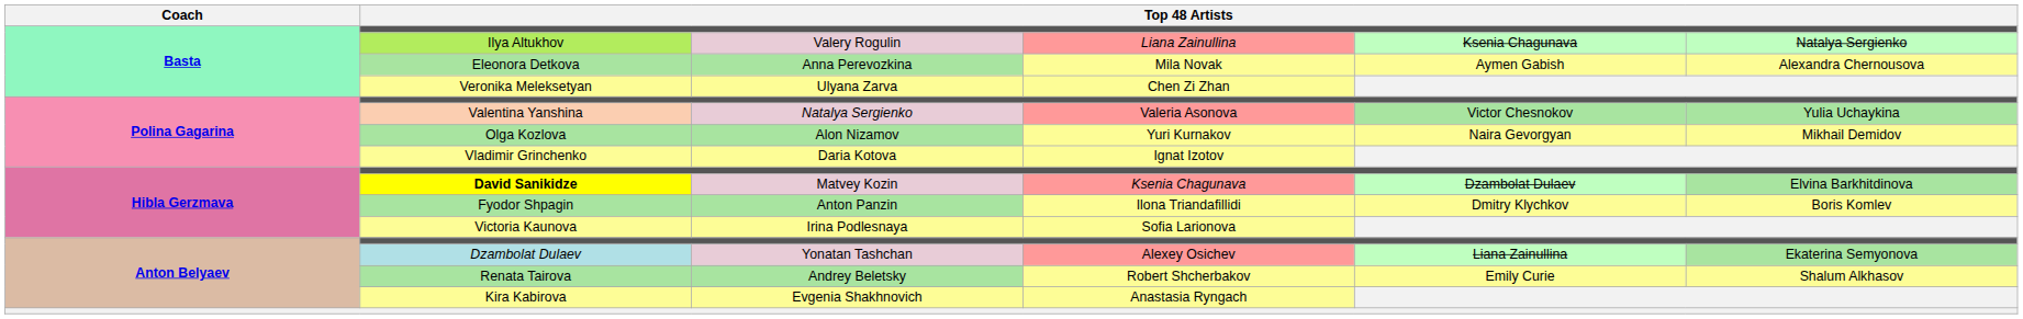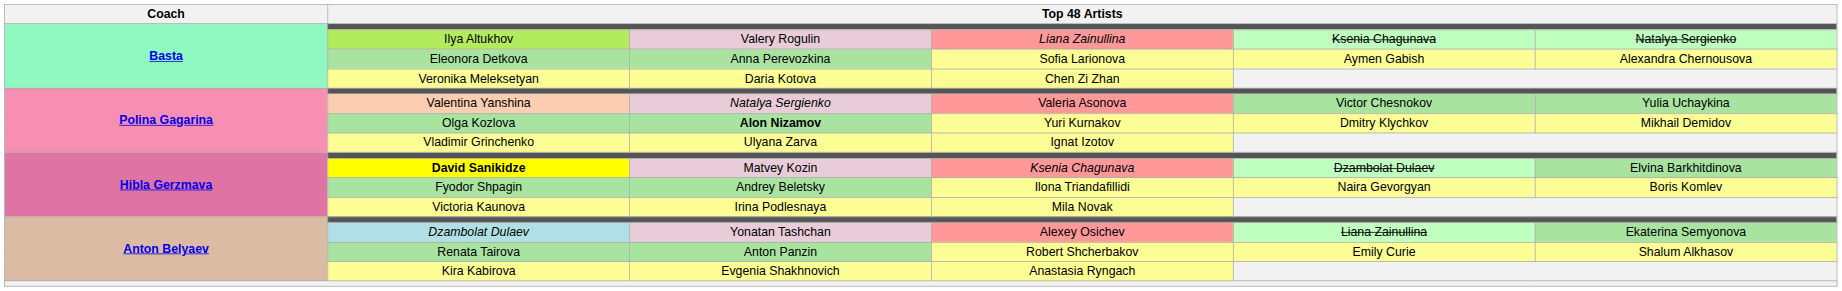 <table class="wikitable" style="text-align:center; width:120%">
 <tr>
 <th scope="col" style="width:15%">Coach</th>
 <th colspan="5" scope="col" style="width:85%">Top 48 Artists</th>
 </tr>
 <tr>
 <th rowspan=4 style="background:#8ff7c0"><a href='#'>Basta</a></th>
 <td colspan="5" style="background:#555"></td>
 </tr>
 <tr>
 <td style="background:#B2EC5D; width:14%">Ilya Altukhov</td>
 <td style="background:#E8CCD7; width:14%">Valery Rogulin</td>
 <td style="background:#FF9999; width:14%"><em>Liana Zainullina</em></td>
 <td style="background:#BFFFC0; width:14%"><s>Ksenia Chagunava</s></td>
 <td style="background:#BFFFC0; width:14%"><s> Natalya Sergienko</s></td>
 </tr>
 <tr>
 <td style="background:#A8E4A0">Eleonora Detkova</td>
 <td style="background:#A8E4A0">Anna Perevozkina</td>
-<td style="background:#FDFD96">Mila Novak</td>
+<td style="background:#FDFD96">Sofia Larionova</td>
 <td style="background:#FDFD96">Aymen Gabish</td>
 <td style="background:#FDFD96">Alexandra Chernousova</td>
 </tr>
 <tr>
 <td style="background:#FDFD96">Veronika Meleksetyan</td>
-<td style="background:#FDFD96">Ulyana Zarva</td>
+<td style="background:#FDFD96">Daria Kotova</td>
 <td style="background:#FDFD96">Chen Zi Zhan</td>
 <th colspan="2"></th>
 </tr>
 <tr>
 <th rowspan=4 style="background:#f78fb2;"><a href='#'>Polina Gagarina</a></th>
 <td colspan="5" style="background:#555"></td>
 </tr>
 <tr>
 <td style="background:#FBCEB1">Valentina Yanshina</td>
 <td style="background:#E8CCD7"><em>Natalya Sergienko</em></td>
 <td style="background:#FF9999">Valeria Asonova</td>
 <td style="background:#A8E4A0">Victor Chesnokov</td>
 <td style="background:#A8E4A0">Yulia Uchaykina</td>
 </tr>
 <tr>
 <td style="background:#A8E4A0">Olga Kozlova</td>
-<td style="background:#A8E4A0">Alon Nizamov</td>
+<td style="background:#A8E4A0"><strong>Alon Nizamov</strong></td>
 <td style="background:#FDFD96">Yuri Kurnakov</td>
-<td style="background:#FDFD96">Naira Gevorgyan</td>
+<td style="background:#FDFD96">Dmitry Klychkov</td>
 <td style="background:#FDFD96">Mikhail Demidov</td>
 </tr>
 <tr>
 <td style="background:#FDFD96">Vladimir Grinchenko</td>
-<td style="background:#FDFD96">Daria Kotova</td>
+<td style="background:#FDFD96">Ulyana Zarva</td>
 <td style="background:#FDFD96">Ignat Izotov</td>
 <th colspan="2"></th>
 </tr>
 <tr>
 <th rowspan=4 style="background:#df74a4"><a href='#'>Hibla Gerzmava</a></th>
 <td colspan="5" style="background:#555"></td>
 </tr>
 <tr>
 <td style="background:yellow"><strong>David Sanikidze</strong></td>
 <td style="background:#E8CCD7">Matvey Kozin</td>
 <td style="background:#FF9999"><em>Ksenia Chagunava</em></td>
 <td style="background:#BFFFC0"><s>Dzambolat Dulaev</s></td>
 <td style="background:#A8E4A0">Elvina Barkhitdinova</td>
 </tr>
 <tr>
 <td style="background:#A8E4A0">Fyodor Shpagin</td>
-<td style="background:#A8E4A0">Anton Panzin</td>
+<td style="background:#A8E4A0">Andrey Beletsky</td>
 <td style="background:#FDFD96">Ilona Triandafillidi</td>
-<td style="background:#FDFD96">Dmitry Klychkov</td>
+<td style="background:#FDFD96">Naira Gevorgyan</td>
 <td style="background:#FDFD96">Boris Komlev</td>
 </tr>
 <tr>
 <td style="background:#FDFD96">Victoria Kaunova</td>
 <td style="background:#FDFD96">Irina Podlesnaya</td>
-<td style="background:#FDFD96">Sofia Larionova</td>
+<td style="background:#FDFD96">Mila Novak</td>
 <th colspan="2"></th>
 </tr>
 <tr>
 <th rowspan=4 style="background:#dbbba4;"><a href='#'>Anton Belyaev</a></th>
 <td colspan="5" style="background:#555"></td>
 </tr>
 <tr>
 <td style="background:#B0E0E6"><em>Dzambolat Dulaev</em></td>
 <td style="background:#E8CCD7">Yonatan Tashchan</td>
 <td style="background:#FF9999">Alexey Osichev</td>
 <td style="background:#BFFFC0"><s> Liana Zainullina</s></td>
 <td style="background:#A8E4A0">Ekaterina Semyonova</td>
 </tr>
 <tr>
 <td style="background:#A8E4A0">Renata Tairova</td>
-<td style="background:#A8E4A0">Andrey Beletsky</td>
+<td style="background:#A8E4A0">Anton Panzin</td>
 <td style="background:#FDFD96">Robert Shcherbakov</td>
 <td style="background:#FDFD96">Emily Curie</td>
 <td style="background:#FDFD96">Shalum Alkhasov</td>
 </tr>
 <tr>
 <td style="background:#FDFD96">Kira Kabirova</td>
 <td style="background:#FDFD96">Evgenia Shakhnovich</td>
 <td style="background:#FDFD96">Anastasia Ryngach</td>
 <th colspan="2"></th>
 </tr>
 <tr>
 <th colspan="6" style="font-size:95%; line-height:14px"></th>
 </tr>
 </table>
